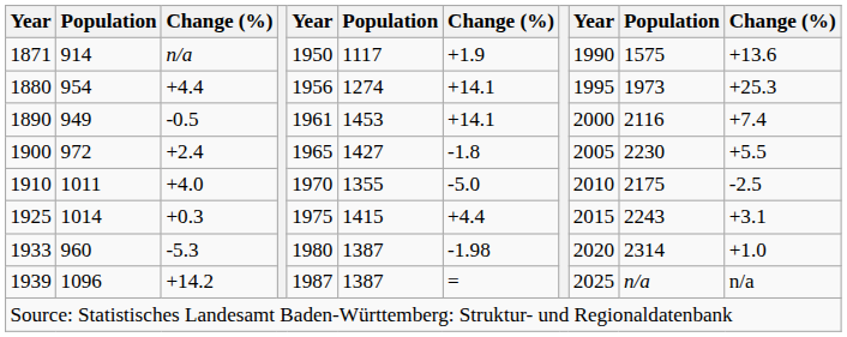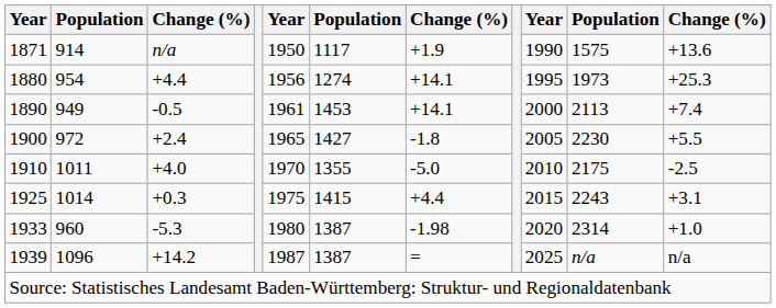 <table class="wikitable">
 <tr>
 <th>Year</th>
 <th>Population</th>
 <th>Change (%)</th>
 <th rowspan="9"></th>
 <th>Year</th>
 <th>Population</th>
 <th>Change (%)</th>
 <th rowspan="9"></th>
 <th>Year</th>
 <th>Population</th>
 <th>Change (%)</th>
 </tr>
 <tr>
 <td>1871</td>
 <td>914</td>
 <td><em>n/a</em></td>
 <td>1950</td>
 <td>1117</td>
 <td>+1.9</td>
 <td>1990</td>
 <td>1575</td>
 <td>+13.6</td>
 </tr>
 <tr>
 <td>1880</td>
 <td>954</td>
 <td>+4.4</td>
 <td>1956</td>
 <td>1274</td>
 <td>+14.1</td>
 <td>1995</td>
 <td>1973</td>
 <td>+25.3</td>
 </tr>
 <tr>
 <td>1890</td>
 <td>949</td>
 <td>-0.5</td>
 <td>1961</td>
 <td>1453</td>
 <td>+14.1</td>
 <td>2000</td>
-<td>2116</td>
+<td>2113</td>
 <td>+7.4</td>
 </tr>
 <tr>
 <td>1900</td>
 <td>972</td>
 <td>+2.4</td>
 <td>1965</td>
 <td>1427</td>
 <td>-1.8</td>
 <td>2005</td>
 <td>2230</td>
 <td>+5.5</td>
 </tr>
 <tr>
 <td>1910</td>
 <td>1011</td>
 <td>+4.0</td>
 <td>1970</td>
 <td>1355</td>
 <td>-5.0</td>
 <td>2010</td>
 <td>2175</td>
 <td>-2.5</td>
 </tr>
 <tr>
 <td>1925</td>
 <td>1014</td>
 <td>+0.3</td>
 <td>1975</td>
 <td>1415</td>
 <td>+4.4</td>
 <td>2015</td>
 <td>2243</td>
 <td>+3.1</td>
 </tr>
 <tr>
 <td>1933</td>
 <td>960</td>
 <td>-5.3</td>
 <td>1980</td>
 <td>1387</td>
 <td>-1.98</td>
 <td>2020</td>
 <td>2314</td>
 <td>+1.0</td>
 </tr>
 <tr>
 <td>1939</td>
 <td>1096</td>
 <td>+14.2</td>
 <td>1987</td>
 <td>1387</td>
 <td>=</td>
 <td>2025</td>
 <td><em>n/a</em></td>
 <td>n/a</td>
 </tr>
 <tr>
 <td colspan="11">Source: Statistisches Landesamt Baden-Württemberg: Struktur- und Regionaldatenbank</td>
 </tr>
 </table>
